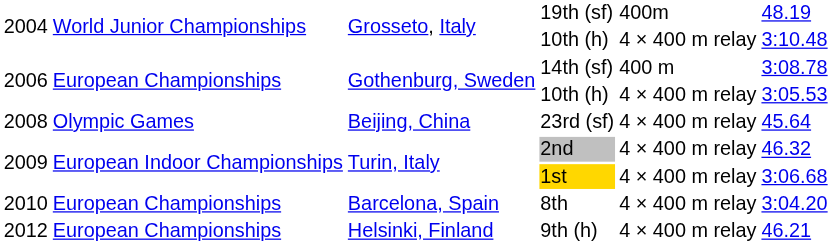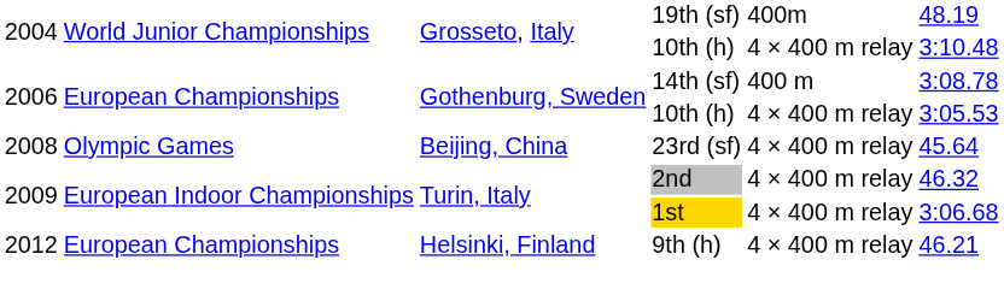 <table>
 <tr>
 <td rowspan=2>2004</td>
 <td rowspan=2><a href='#'>World Junior Championships</a></td>
 <td rowspan=2><a href='#'>Grosseto</a>, <a href='#'>Italy</a></td>
 <td>19th (sf)</td>
 <td>400m</td>
 <td><a href='#'>48.19</a></td>
 </tr>
 <tr>
 <td>10th (h)</td>
 <td>4 × 400 m relay</td>
 <td><a href='#'>3:10.48</a></td>
 </tr>
 <tr>
 <td rowspan=2>2006</td>
 <td rowspan=2><a href='#'>European Championships</a></td>
 <td rowspan=2><a href='#'>Gothenburg, Sweden</a></td>
 <td>14th (sf)</td>
 <td>400 m</td>
 <td><a href='#'>3:08.78</a></td>
 </tr>
 <tr>
 <td>10th (h)</td>
 <td>4 × 400 m relay</td>
 <td><a href='#'>3:05.53</a></td>
 </tr>
 <tr>
 <td>2008</td>
 <td><a href='#'>Olympic Games</a></td>
 <td><a href='#'>Beijing, China</a></td>
 <td>23rd (sf)</td>
 <td>4 × 400 m relay</td>
 <td><a href='#'>45.64</a></td>
 </tr>
 <tr>
 <td rowspan=2>2009</td>
 <td rowspan=2><a href='#'>European Indoor Championships</a></td>
 <td rowspan=2><a href='#'>Turin, Italy</a></td>
 <td bgcolor="silver">2nd</td>
 <td>4 × 400 m relay</td>
 <td><a href='#'>46.32</a></td>
 </tr>
 <tr>
 <td bgcolor="gold">1st</td>
 <td>4 × 400 m relay</td>
 <td><a href='#'>3:06.68</a></td>
 </tr>
 <tr>
-<td>2010</td>
-<td><a href='#'>European Championships</a></td>
-<td><a href='#'>Barcelona, Spain</a></td>
-<td>8th</td>
-<td>4 × 400 m relay</td>
-<td><a href='#'>3:04.20</a></td>
-</tr>
-<tr>
 <td>2012</td>
 <td><a href='#'>European Championships</a></td>
 <td><a href='#'>Helsinki, Finland</a></td>
 <td>9th (h)</td>
 <td>4 × 400 m relay</td>
 <td><a href='#'>46.21</a></td>
 </tr>
 </table>
